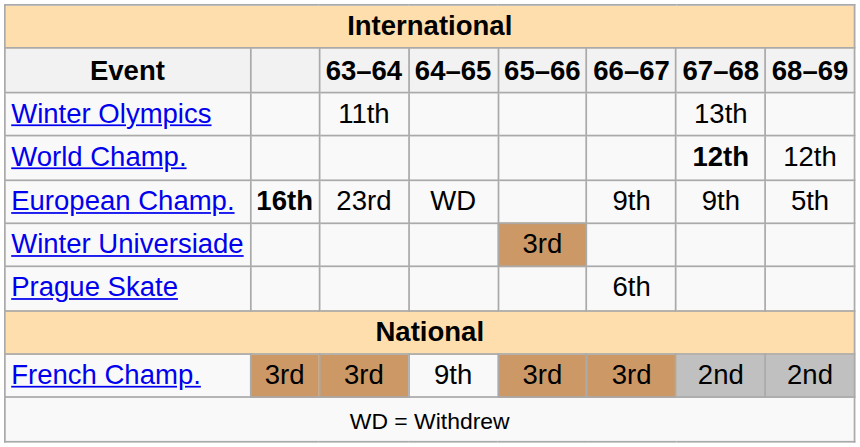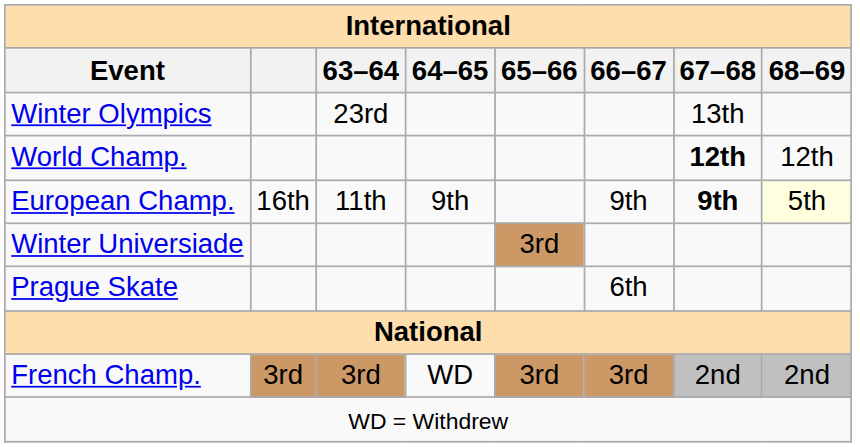 <table class="wikitable" style="text-align:center">
 <tr>
 <th style="background-color: #ffdead; " colspan=8 align=center>International</th>
 </tr>
 <tr>
 <th>Event</th>
 <th></th>
 <th>63–64</th>
 <th>64–65</th>
 <th>65–66</th>
 <th>66–67</th>
 <th>67–68</th>
 <th>68–69</th>
 </tr>
 <tr>
 <td align=left><a href='#'>Winter Olympics</a></td>
 <td></td>
-<td>11th</td>
+<td>23rd</td>
 <td></td>
 <td></td>
 <td></td>
 <td>13th</td>
 <td></td>
 </tr>
 <tr>
 <td align=left><a href='#'>World Champ.</a></td>
 <td></td>
 <td></td>
 <td></td>
 <td></td>
 <td></td>
 <td><strong>12th</strong></td>
 <td>12th</td>
 </tr>
 <tr>
 <td align=left><a href='#'>European Champ.</a></td>
-<td><strong>16th</strong></td>
-<td>23rd</td>
-<td>WD</td>
+<td>16th</td>
+<td>11th</td>
+<td>9th</td>
 <td></td>
 <td>9th</td>
-<td>9th</td>
-<td>5th</td>
+<td><strong>9th</strong></td>
+<td style="background: lightyellow;">5th</td>
 </tr>
 <tr>
 <td align=left><a href='#'>Winter Universiade</a></td>
 <td></td>
 <td></td>
 <td></td>
 <td bgcolor=cc9966>3rd</td>
 <td></td>
 <td></td>
 <td></td>
 </tr>
 <tr>
 <td align=left><a href='#'>Prague Skate</a></td>
 <td></td>
 <td></td>
 <td></td>
 <td></td>
 <td>6th</td>
 <td></td>
 <td></td>
 </tr>
 <tr>
 <th style="background-color: #ffdead; " colspan=8 align=center>National</th>
 </tr>
 <tr>
 <td align=left><a href='#'>French Champ.</a></td>
 <td bgcolor=cc9966>3rd</td>
 <td bgcolor=cc9966>3rd</td>
-<td>9th</td>
+<td>WD</td>
 <td bgcolor=cc9966>3rd</td>
 <td bgcolor=cc9966>3rd</td>
 <td bgcolor=silver>2nd</td>
 <td bgcolor=silver>2nd</td>
 </tr>
 <tr>
 <td colspan=8 align=center><small> WD = Withdrew </small></td>
 </tr>
 </table>
